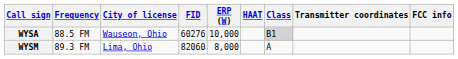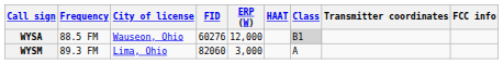 <table class="wikitable sortable">
 <tr>
 <th scope="col"><a href='#'>Call sign</a></th>
 <th scope="col" data-sort-type="number"><a href='#'>Frequency</a></th>
 <th scope="col"><a href='#'>City of license</a></th>
 <th scope="col" data-sort-type="number"><a href='#'>FID</a></th>
 <th scope="col" data-sort-type="number"><a href='#'>ERP</a><br>(<a href='#'>W</a>)</th>
 <th scope="col" data-sort-type="number"><a href='#'>HAAT</a></th>
 <th scope="col"><a href='#'>Class</a></th>
 <th scope="col" class="unsortable">Transmitter coordinates</th>
 <th scope="col" class="unsortable">FCC info</th>
 </tr>
 <tr>
 <th scope="row">WYSA</th>
 <td>88.5 FM</td>
 <td><a href='#'>Wauseon, Ohio</a></td>
 <td style="text-align: right;">60276</td>
-<td style="text-align: right;">10,000</td>
+<td style="text-align: right;">12,000</td>
 <td></td>
 <td style="background: lightgrey;">B1</td>
 <td></td>
 <td></td>
 </tr>
 <tr>
 <th scope="row">WYSM</th>
 <td>89.3 FM</td>
 <td><a href='#'>Lima, Ohio</a></td>
 <td style="text-align: right;">82060</td>
-<td style="text-align: right;">8,000</td>
+<td style="text-align: right;">3,000</td>
 <td></td>
 <td>A</td>
 <td></td>
 <td></td>
 </tr>
 </table>
